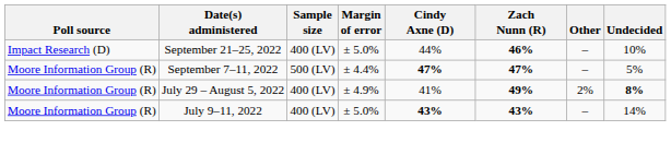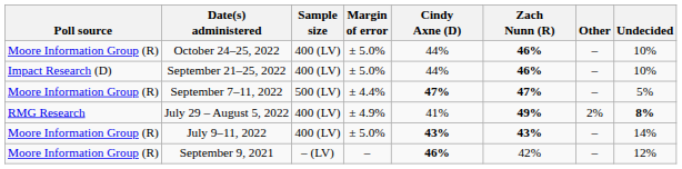 <table class="wikitable" style="font-size:90%;text-align:center;">
 <tr valign=bottom>
 <th>Poll source</th>
 <th>Date(s)<br>administered</th>
 <th>Sample<br>size</th>
 <th>Margin<br>of error</th>
 <th style="width:100px;">Cindy<br>Axne (D)</th>
 <th style="width:100px;">Zach<br>Nunn (R)</th>
 <th>Other</th>
 <th>Undecided</th>
+</tr>
+<tr>
+<td style="text-align:left;"><a href='#'>Moore Information Group</a> (R)</td>
+<td>October 24–25, 2022</td>
+<td>400 (LV)</td>
+<td>± 5.0%</td>
+<td>44%</td>
+<td><strong>46%</strong></td>
+<td>–</td>
+<td>10%</td>
 </tr>
 <tr>
 <td style="text-align:left;"><a href='#'>Impact Research</a> (D)</td>
 <td>September 21–25, 2022</td>
 <td>400 (LV)</td>
 <td>± 5.0%</td>
 <td>44%</td>
 <td><strong>46%</strong></td>
 <td>–</td>
 <td>10%</td>
 </tr>
 <tr>
 <td style="text-align:left;"><a href='#'>Moore Information Group</a> (R)</td>
 <td>September 7–11, 2022</td>
 <td>500 (LV)</td>
 <td>± 4.4%</td>
 <td><strong>47%</strong></td>
 <td><strong>47%</strong></td>
 <td>–</td>
 <td>5%</td>
 </tr>
 <tr>
-<td style="text-align:left;"><a href='#'>Moore Information Group</a> (R)</td>
+<td style="text-align:left;"><a href='#'>RMG Research</a></td>
 <td>July 29 – August 5, 2022</td>
 <td>400 (LV)</td>
 <td>± 4.9%</td>
 <td>41%</td>
 <td><strong>49%</strong></td>
 <td>2%</td>
 <td><strong>8%</strong></td>
 </tr>
 <tr>
 <td style="text-align:left;"><a href='#'>Moore Information Group</a> (R)</td>
 <td>July 9–11, 2022</td>
 <td>400 (LV)</td>
 <td>± 5.0%</td>
 <td><strong>43%</strong></td>
 <td><strong>43%</strong></td>
 <td>–</td>
 <td>14%</td>
 </tr>
+<tr>
+<td style="text-align:left;"><a href='#'>Moore Information Group</a> (R)</td>
+<td>September 9, 2021</td>
+<td>– (LV)</td>
+<td>–</td>
+<td><strong>46%</strong></td>
+<td>42%</td>
+<td>–</td>
+<td>12%</td>
+</tr>
 </table>
